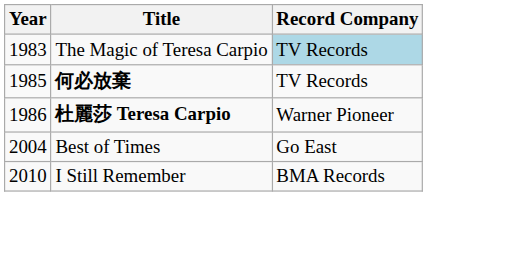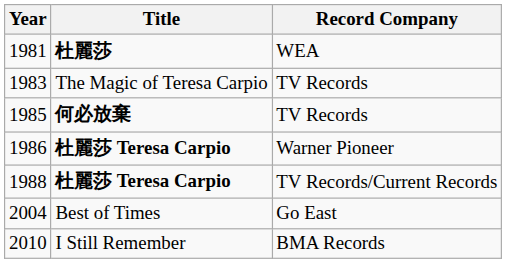 <table class="wikitable">
 <tr>
 <th>Year</th>
 <th>Title</th>
 <th>Record Company</th>
 </tr>
 <tr>
+<td>1981</td>
+<td><strong>杜麗莎</strong></td>
+<td>WEA</td>
+</tr>
+<tr>
 <td>1983</td>
 <td>The Magic of Teresa Carpio</td>
-<td style="background: lightblue;">TV Records</td>
+<td>TV Records</td>
 </tr>
 <tr>
 <td>1985</td>
 <td><strong>何必放棄</strong></td>
 <td>TV Records</td>
 </tr>
 <tr>
 <td>1986</td>
 <td><strong>杜麗莎 Teresa Carpio</strong></td>
 <td>Warner Pioneer</td>
 </tr>
 <tr>
+<td>1988</td>
+<td><strong>杜麗莎 Teresa Carpio</strong></td>
+<td>TV Records/Current Records</td>
+</tr>
+<tr>
 <td>2004</td>
 <td>Best of Times</td>
 <td>Go East</td>
 </tr>
 <tr>
 <td>2010</td>
 <td>I Still Remember</td>
 <td>BMA Records</td>
 </tr>
 </table>
